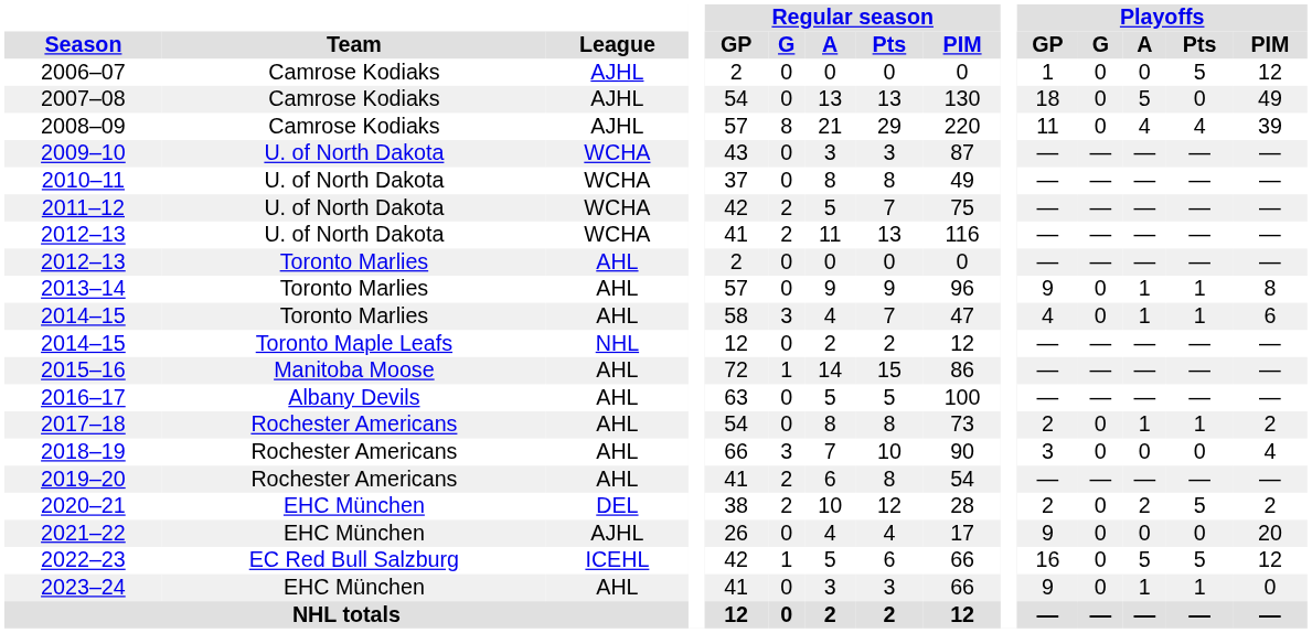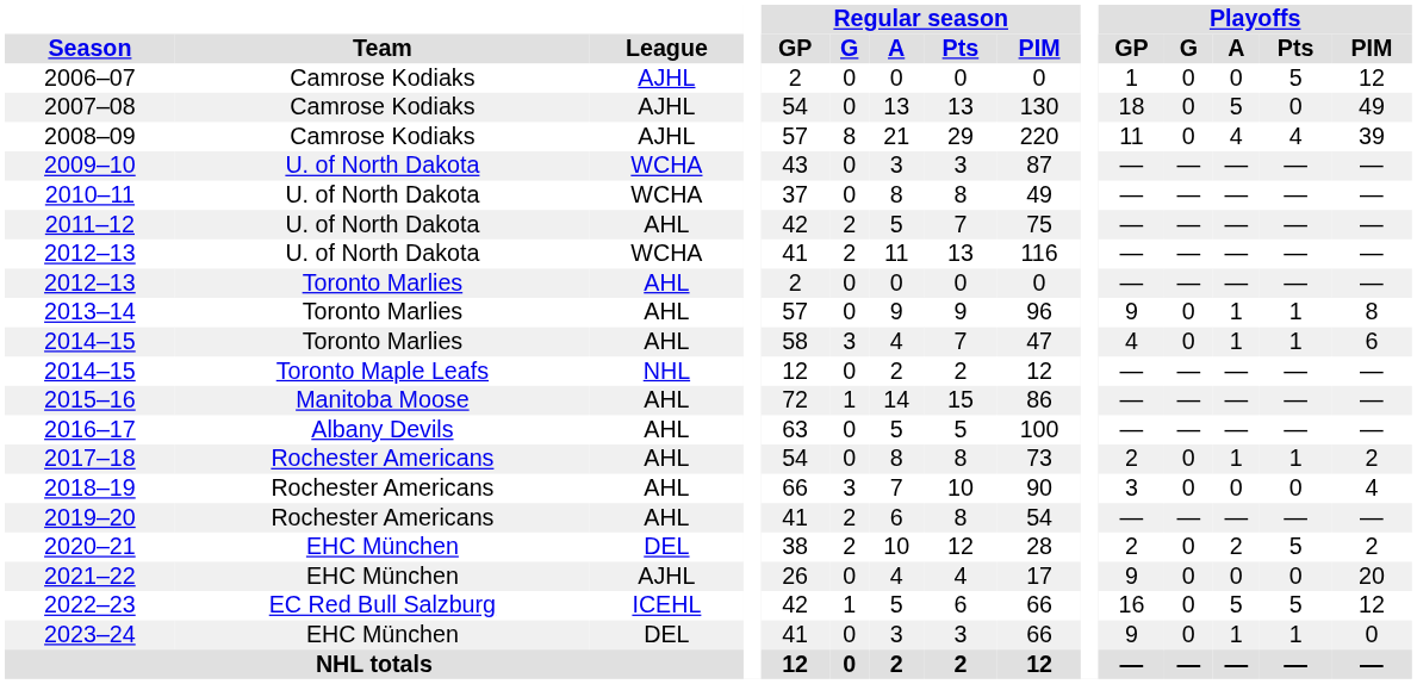 <table border="0" cellpadding="1" cellspacing="0" style="text-align:center; width:60em">
 <tr bgcolor="#e0e0e0">
 <th colspan="3" bgcolor="#ffffff"> </th>
 <th rowspan="99" bgcolor="#ffffff"> </th>
 <th colspan="5"><a href='#'>Regular season</a></th>
 <th rowspan="99" bgcolor="#ffffff"> </th>
 <th colspan="5"><a href='#'>Playoffs</a></th>
 </tr>
 <tr bgcolor="#e0e0e0">
 <th><a href='#'>Season</a></th>
 <th>Team</th>
 <th>League</th>
 <th>GP</th>
 <th><a href='#'>G</a></th>
 <th><a href='#'>A</a></th>
 <th><a href='#'>Pts</a></th>
 <th><a href='#'>PIM</a></th>
 <th>GP</th>
 <th>G</th>
 <th>A</th>
 <th>Pts</th>
 <th>PIM</th>
 </tr>
 <tr>
 <td>2006–07</td>
 <td>Camrose Kodiaks</td>
 <td><a href='#'>AJHL</a></td>
 <td>2</td>
 <td>0</td>
 <td>0</td>
 <td>0</td>
 <td>0</td>
 <td>1</td>
 <td>0</td>
 <td>0</td>
 <td>5</td>
 <td>12</td>
 </tr>
 <tr bgcolor="#f0f0f0">
 <td>2007–08</td>
 <td>Camrose Kodiaks</td>
 <td>AJHL</td>
 <td>54</td>
 <td>0</td>
 <td>13</td>
 <td>13</td>
 <td>130</td>
 <td>18</td>
 <td>0</td>
 <td>5</td>
 <td>0</td>
 <td>49</td>
 </tr>
 <tr>
 <td>2008–09</td>
 <td>Camrose Kodiaks</td>
 <td>AJHL</td>
 <td>57</td>
 <td>8</td>
 <td>21</td>
 <td>29</td>
 <td>220</td>
 <td>11</td>
 <td>0</td>
 <td>4</td>
 <td>4</td>
 <td>39</td>
 </tr>
 <tr bgcolor="#f0f0f0">
 <td><a href='#'>2009–10</a></td>
 <td><a href='#'>U. of North Dakota</a></td>
 <td><a href='#'>WCHA</a></td>
 <td>43</td>
 <td>0</td>
 <td>3</td>
 <td>3</td>
 <td>87</td>
 <td>—</td>
 <td>—</td>
 <td>—</td>
 <td>—</td>
 <td>—</td>
 </tr>
 <tr>
 <td><a href='#'>2010–11</a></td>
 <td>U. of North Dakota</td>
 <td>WCHA</td>
 <td>37</td>
 <td>0</td>
 <td>8</td>
 <td>8</td>
 <td>49</td>
 <td>—</td>
 <td>—</td>
 <td>—</td>
 <td>—</td>
 <td>—</td>
 </tr>
 <tr bgcolor="#f0f0f0">
 <td><a href='#'>2011–12</a></td>
 <td>U. of North Dakota</td>
-<td>WCHA</td>
+<td>AHL</td>
 <td>42</td>
 <td>2</td>
 <td>5</td>
 <td>7</td>
 <td>75</td>
 <td>—</td>
 <td>—</td>
 <td>—</td>
 <td>—</td>
 <td>—</td>
 </tr>
 <tr>
 <td><a href='#'>2012–13</a></td>
 <td>U. of North Dakota</td>
 <td>WCHA</td>
 <td>41</td>
 <td>2</td>
 <td>11</td>
 <td>13</td>
 <td>116</td>
 <td>—</td>
 <td>—</td>
 <td>—</td>
 <td>—</td>
 <td>—</td>
 </tr>
 <tr bgcolor="#f0f0f0">
 <td><a href='#'>2012–13</a></td>
 <td><a href='#'>Toronto Marlies</a></td>
 <td><a href='#'>AHL</a></td>
 <td>2</td>
 <td>0</td>
 <td>0</td>
 <td>0</td>
 <td>0</td>
 <td>—</td>
 <td>—</td>
 <td>—</td>
 <td>—</td>
 <td>—</td>
 </tr>
 <tr>
 <td><a href='#'>2013–14</a></td>
 <td>Toronto Marlies</td>
 <td>AHL</td>
 <td>57</td>
 <td>0</td>
 <td>9</td>
 <td>9</td>
 <td>96</td>
 <td>9</td>
 <td>0</td>
 <td>1</td>
 <td>1</td>
 <td>8</td>
 </tr>
 <tr bgcolor="#f0f0f0">
 <td><a href='#'>2014–15</a></td>
 <td>Toronto Marlies</td>
 <td>AHL</td>
 <td>58</td>
 <td>3</td>
 <td>4</td>
 <td>7</td>
 <td>47</td>
 <td>4</td>
 <td>0</td>
 <td>1</td>
 <td>1</td>
 <td>6</td>
 </tr>
 <tr>
 <td><a href='#'>2014–15</a></td>
 <td><a href='#'>Toronto Maple Leafs</a></td>
 <td><a href='#'>NHL</a></td>
 <td>12</td>
 <td>0</td>
 <td>2</td>
 <td>2</td>
 <td>12</td>
 <td>—</td>
 <td>—</td>
 <td>—</td>
 <td>—</td>
 <td>—</td>
 </tr>
 <tr bgcolor="#f0f0f0">
 <td><a href='#'>2015–16</a></td>
 <td><a href='#'>Manitoba Moose</a></td>
 <td>AHL</td>
 <td>72</td>
 <td>1</td>
 <td>14</td>
 <td>15</td>
 <td>86</td>
 <td>—</td>
 <td>—</td>
 <td>—</td>
 <td>—</td>
 <td>—</td>
 </tr>
 <tr>
 <td><a href='#'>2016–17</a></td>
 <td><a href='#'>Albany Devils</a></td>
 <td>AHL</td>
 <td>63</td>
 <td>0</td>
 <td>5</td>
 <td>5</td>
 <td>100</td>
 <td>—</td>
 <td>—</td>
 <td>—</td>
 <td>—</td>
 <td>—</td>
 </tr>
 <tr bgcolor="#f0f0f0">
 <td><a href='#'>2017–18</a></td>
 <td><a href='#'>Rochester Americans</a></td>
 <td>AHL</td>
 <td>54</td>
 <td>0</td>
 <td>8</td>
 <td>8</td>
 <td>73</td>
 <td>2</td>
 <td>0</td>
 <td>1</td>
 <td>1</td>
 <td>2</td>
 </tr>
 <tr>
 <td><a href='#'>2018–19</a></td>
 <td>Rochester Americans</td>
 <td>AHL</td>
 <td>66</td>
 <td>3</td>
 <td>7</td>
 <td>10</td>
 <td>90</td>
 <td>3</td>
 <td>0</td>
 <td>0</td>
 <td>0</td>
 <td>4</td>
 </tr>
 <tr bgcolor="#f0f0f0">
 <td><a href='#'>2019–20</a></td>
 <td>Rochester Americans</td>
 <td>AHL</td>
 <td>41</td>
 <td>2</td>
 <td>6</td>
 <td>8</td>
 <td>54</td>
 <td>—</td>
 <td>—</td>
 <td>—</td>
 <td>—</td>
 <td>—</td>
 </tr>
 <tr>
 <td><a href='#'>2020–21</a></td>
 <td><a href='#'>EHC München</a></td>
 <td><a href='#'>DEL</a></td>
 <td>38</td>
 <td>2</td>
 <td>10</td>
 <td>12</td>
 <td>28</td>
 <td>2</td>
 <td>0</td>
 <td>2</td>
 <td>5</td>
 <td>2</td>
 </tr>
 <tr bgcolor="#f0f0f0">
 <td><a href='#'>2021–22</a></td>
 <td>EHC München</td>
 <td>AJHL</td>
 <td>26</td>
 <td>0</td>
 <td>4</td>
 <td>4</td>
 <td>17</td>
 <td>9</td>
 <td>0</td>
 <td>0</td>
 <td>0</td>
 <td>20</td>
 </tr>
 <tr>
 <td><a href='#'>2022–23</a></td>
 <td><a href='#'>EC Red Bull Salzburg</a></td>
 <td><a href='#'>ICEHL</a></td>
 <td>42</td>
 <td>1</td>
 <td>5</td>
 <td>6</td>
 <td>66</td>
 <td>16</td>
 <td>0</td>
 <td>5</td>
 <td>5</td>
 <td>12</td>
 </tr>
 <tr bgcolor="#f0f0f0">
 <td><a href='#'>2023–24</a></td>
 <td>EHC München</td>
-<td>AHL</td>
+<td>DEL</td>
 <td>41</td>
 <td>0</td>
 <td>3</td>
 <td>3</td>
 <td>66</td>
 <td>9</td>
 <td>0</td>
 <td>1</td>
 <td>1</td>
 <td>0</td>
 </tr>
 <tr ALIGN="center" bgcolor="#e0e0e0">
 <th colspan="3">NHL totals</th>
 <th>12</th>
 <th>0</th>
 <th>2</th>
 <th>2</th>
 <th>12</th>
 <th>—</th>
 <th>—</th>
 <th>—</th>
 <th>—</th>
 <th>—</th>
 </tr>
 </table>
